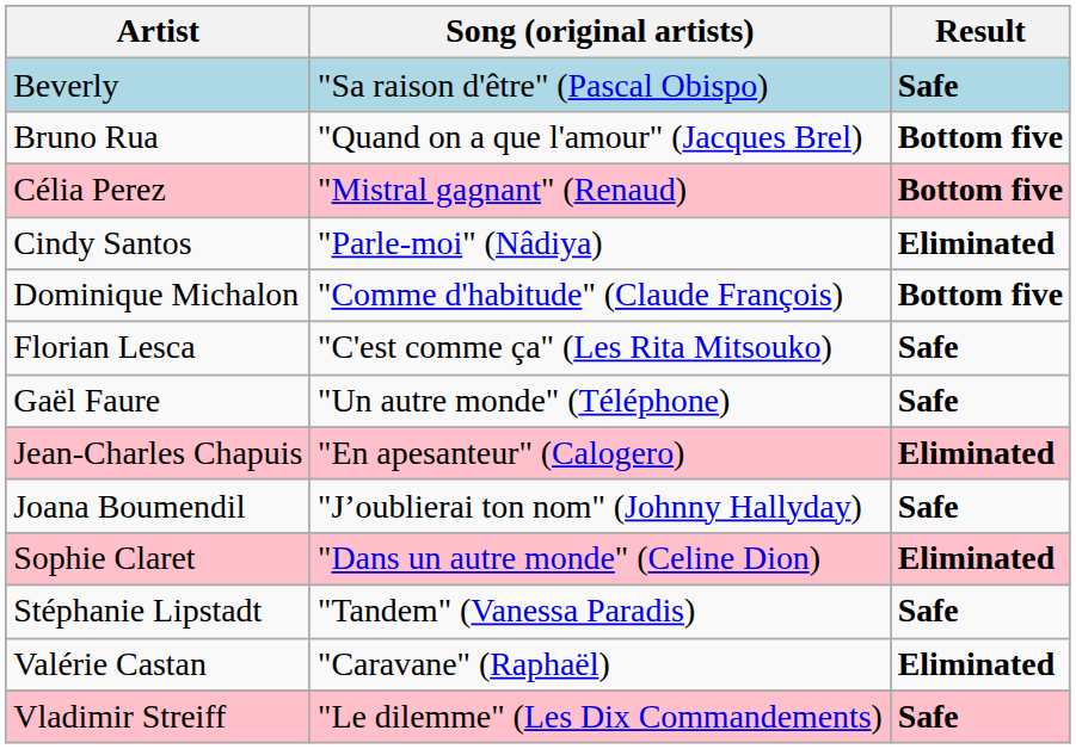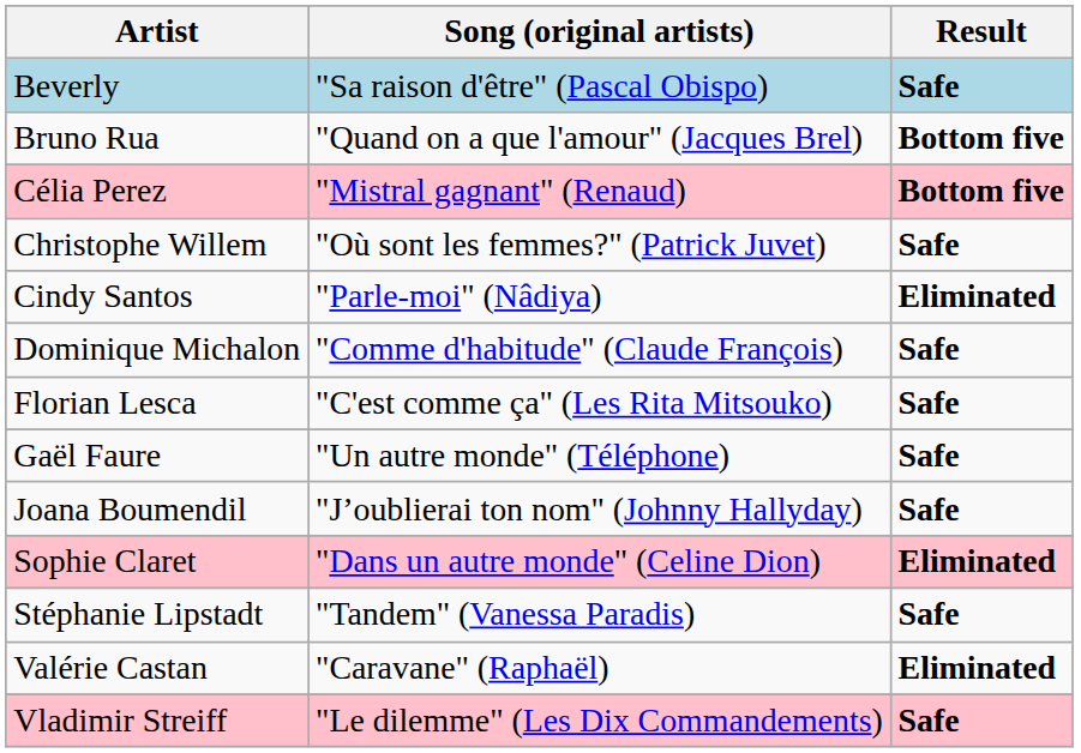 <table class=wikitable>
 <tr>
 <th>Artist</th>
 <th>Song (original artists)</th>
 <th>Result</th>
 </tr>
 <tr style="background:lightblue;">
 <td>Beverly</td>
 <td>"Sa raison d'être" (<a href='#'>Pascal Obispo</a>)</td>
 <td><strong>Safe</strong></td>
 </tr>
 <tr>
 <td>Bruno Rua</td>
 <td>"Quand on a que l'amour" (<a href='#'>Jacques Brel</a>)</td>
 <td><strong>Bottom five</strong></td>
 </tr>
 <tr style="background:pink;">
 <td>Célia Perez</td>
 <td>"<a href='#'>Mistral gagnant</a>" (<a href='#'>Renaud</a>)</td>
 <td><strong>Bottom five</strong></td>
 </tr>
 <tr>
+<td>Christophe Willem</td>
+<td>"Où sont les femmes?" (<a href='#'>Patrick Juvet</a>)</td>
+<td><strong>Safe</strong></td>
+</tr>
+<tr>
 <td>Cindy Santos</td>
 <td>"<a href='#'>Parle-moi</a>" (<a href='#'>Nâdiya</a>)</td>
 <td><strong>Eliminated</strong></td>
 </tr>
 <tr>
 <td>Dominique Michalon</td>
 <td>"<a href='#'>Comme d'habitude</a>" (<a href='#'>Claude François</a>)</td>
-<td><strong>Bottom five</strong></td>
+<td><strong>Safe</strong></td>
 </tr>
 <tr>
 <td>Florian Lesca</td>
 <td>"C'est comme ça" (<a href='#'>Les Rita Mitsouko</a>)</td>
 <td><strong>Safe</strong></td>
 </tr>
 <tr>
 <td>Gaël Faure</td>
 <td>"Un autre monde" (<a href='#'>Téléphone</a>)</td>
 <td><strong>Safe</strong></td>
-</tr>
-<tr style="background:pink;">
-<td>Jean-Charles Chapuis</td>
-<td>"En apesanteur" (<a href='#'>Calogero</a>)</td>
-<td><strong>Eliminated</strong></td>
 </tr>
 <tr>
 <td>Joana Boumendil</td>
 <td>"J’oublierai ton nom" (<a href='#'>Johnny Hallyday</a>)</td>
 <td><strong>Safe</strong></td>
 </tr>
 <tr style="background:pink;">
 <td>Sophie Claret</td>
 <td>"<a href='#'>Dans un autre monde</a>" (<a href='#'>Celine Dion</a>)</td>
 <td><strong>Eliminated</strong></td>
 </tr>
 <tr>
 <td>Stéphanie Lipstadt</td>
 <td>"Tandem" (<a href='#'>Vanessa Paradis</a>)</td>
 <td><strong>Safe</strong></td>
 </tr>
 <tr>
 <td>Valérie Castan</td>
 <td>"Caravane" (<a href='#'>Raphaël</a>)</td>
 <td><strong>Eliminated</strong></td>
 </tr>
 <tr style="background:pink;">
 <td>Vladimir Streiff</td>
 <td>"Le dilemme" (<a href='#'>Les Dix Commandements</a>)</td>
 <td><strong>Safe</strong></td>
 </tr>
 </table>
